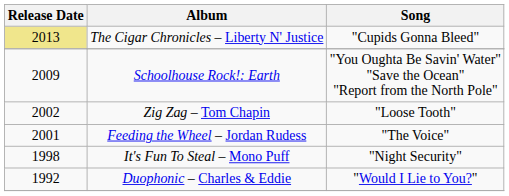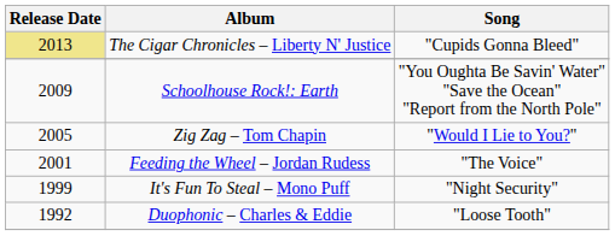 <table class="wikitable">
 <tr>
 <th align="left" valign="top"><strong>Release Date</strong></th>
 <th align="left" valign="top"><strong>Album</strong></th>
 <th align="left" valign="top"><strong>Song</strong></th>
 </tr>
 <tr>
 <td align="center" valign="middle" style="background: khaki;">2013</td>
 <td align="center" valign="middle"><em>The Cigar Chronicles</em> – <a href='#'>Liberty N' Justice</a></td>
 <td align="center" valign="middle">"Cupids Gonna Bleed"</td>
 </tr>
 <tr>
 </tr>
 <tr>
 <td align="center" valign="middle">2009</td>
 <td align="center" valign="middle"><em><a href='#'>Schoolhouse Rock!: Earth</a></em></td>
 <td align="center" valign="middle">"You Oughta Be Savin' Water"<br>"Save the Ocean"<br>"Report from the North Pole"</td>
 </tr>
 <tr>
-<td align="center" valign="middle">2002</td>
+<td align="center" valign="middle">2005</td>
 <td align="center" valign="middle"><em>Zig Zag</em> – <a href='#'>Tom Chapin</a></td>
-<td align="center" valign="middle">"Loose Tooth"</td>
+<td align="center" valign="middle">"<a href='#'>Would I Lie to You?</a>"</td>
 </tr>
 <tr>
 <td align="center" valign="middle">2001</td>
 <td align="center" valign="middle"><em><a href='#'>Feeding the Wheel</a></em> – <a href='#'>Jordan Rudess</a></td>
 <td align="center" valign="middle">"The Voice"</td>
 </tr>
 <tr>
-<td align="center" valign="middle">1998</td>
+<td align="center" valign="middle">1999</td>
 <td align="center" valign="middle"><em>It's Fun To Steal</em> – <a href='#'>Mono Puff</a></td>
 <td align="center" valign="middle">"Night Security"</td>
 </tr>
 <tr>
 <td align="center" valign="middle">1992</td>
 <td align="center" valign="middle"><em><a href='#'>Duophonic</a></em> – <a href='#'>Charles & Eddie</a></td>
-<td align="center" valign="middle">"<a href='#'>Would I Lie to You?</a>"</td>
+<td align="center" valign="middle">"Loose Tooth"</td>
 </tr>
 <tr>
 </tr>
 </table>
